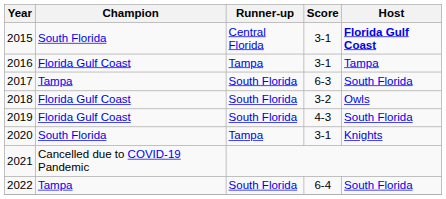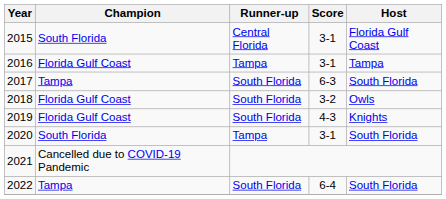 <table class="wikitable">
 <tr>
 <th>Year</th>
 <th>Champion</th>
 <th>Runner-up</th>
 <th>Score</th>
 <th>Host</th>
 </tr>
 <tr>
 <td>2015</td>
 <td><a href='#'>South Florida</a></td>
 <td><a href='#'>Central Florida</a></td>
 <td align=center>3-1</td>
-<td><strong><a href='#'>Florida Gulf Coast</a></strong></td>
+<td><a href='#'>Florida Gulf Coast</a></td>
 </tr>
 <tr>
 <td>2016</td>
 <td><a href='#'>Florida Gulf Coast</a></td>
 <td><a href='#'>Tampa</a></td>
 <td align=center>3-1</td>
 <td><a href='#'>Tampa</a></td>
 </tr>
 <tr>
 <td>2017</td>
 <td><a href='#'>Tampa</a></td>
 <td><a href='#'>South Florida</a></td>
 <td align=center>6-3</td>
 <td><a href='#'>South Florida</a></td>
 </tr>
 <tr>
 <td>2018</td>
 <td><a href='#'>Florida Gulf Coast</a></td>
 <td><a href='#'>South Florida</a></td>
 <td align=center>3-2</td>
 <td><a href='#'>Owls</a></td>
 </tr>
 <tr>
 <td>2019</td>
 <td><a href='#'>Florida Gulf Coast</a></td>
 <td><a href='#'>South Florida</a></td>
 <td align=center>4-3</td>
-<td><a href='#'>South Florida</a></td>
+<td><a href='#'>Knights</a></td>
 </tr>
 <tr>
 <td>2020</td>
 <td><a href='#'>South Florida</a></td>
 <td><a href='#'>Tampa</a></td>
 <td align=center>3-1</td>
-<td><a href='#'>Knights</a></td>
+<td><a href='#'>South Florida</a></td>
 </tr>
 <tr>
 <td>2021</td>
 <td>Cancelled due to <a href='#'>COVID-19</a> Pandemic</td>
 </tr>
 <tr>
 <td>2022</td>
 <td><a href='#'>Tampa</a></td>
 <td><a href='#'>South Florida</a></td>
 <td align=center>6-4</td>
 <td><a href='#'>South Florida</a></td>
 </tr>
 <tr>
 </tr>
 </table>
